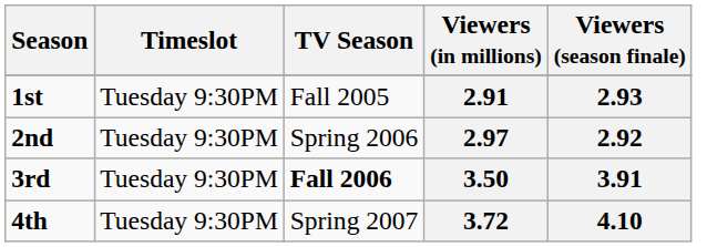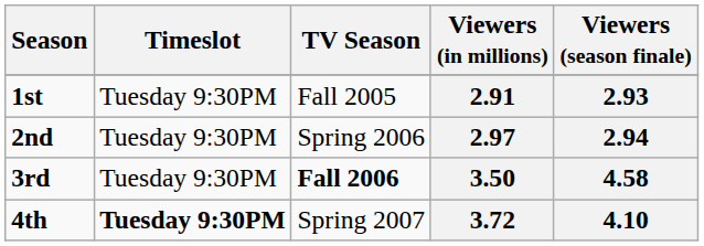 <table class="wikitable">
 <tr>
 <th>Season</th>
 <th>Timeslot</th>
 <th>TV Season</th>
 <th>Viewers<br><small>(in millions)</small></th>
 <th>Viewers<br><small>(season finale)</small></th>
 </tr>
 <tr>
 </tr>
 <tr style="background-color:#F9F9F9">
 <td><strong>1st</strong></td>
 <td>Tuesday 9:30PM</td>
 <td>Fall 2005</td>
 <th style="text-align:center"><strong>2.91</strong></th>
 <th style="text-align:center"><strong>2.93</strong></th>
 </tr>
 <tr style="background-color:#F9F9F9">
 <td><strong>2nd</strong></td>
 <td>Tuesday 9:30PM</td>
 <td>Spring 2006</td>
 <th style="text-align:center"><strong>2.97</strong></th>
-<th style="text-align:center"><strong>2.92</strong></th>
+<th style="text-align:center"><strong>2.94</strong></th>
 </tr>
 <tr style="background-color:#F9F9F9">
 <td><strong>3rd</strong></td>
 <td>Tuesday 9:30PM</td>
 <td><strong>Fall 2006</strong></td>
 <th style="text-align:center"><strong>3.50</strong></th>
-<th style="text-align:center"><strong>3.91</strong></th>
+<th style="text-align:center"><strong>4.58</strong></th>
 </tr>
 <tr style="background-color:#F9F9F9">
 <td><strong>4th</strong></td>
-<td>Tuesday 9:30PM</td>
+<td><strong>Tuesday 9:30PM</strong></td>
 <td>Spring 2007</td>
 <th style="text-align:center"><strong>3.72</strong></th>
 <th style="text-align:center"><strong>4.10</strong></th>
 </tr>
 </table>
